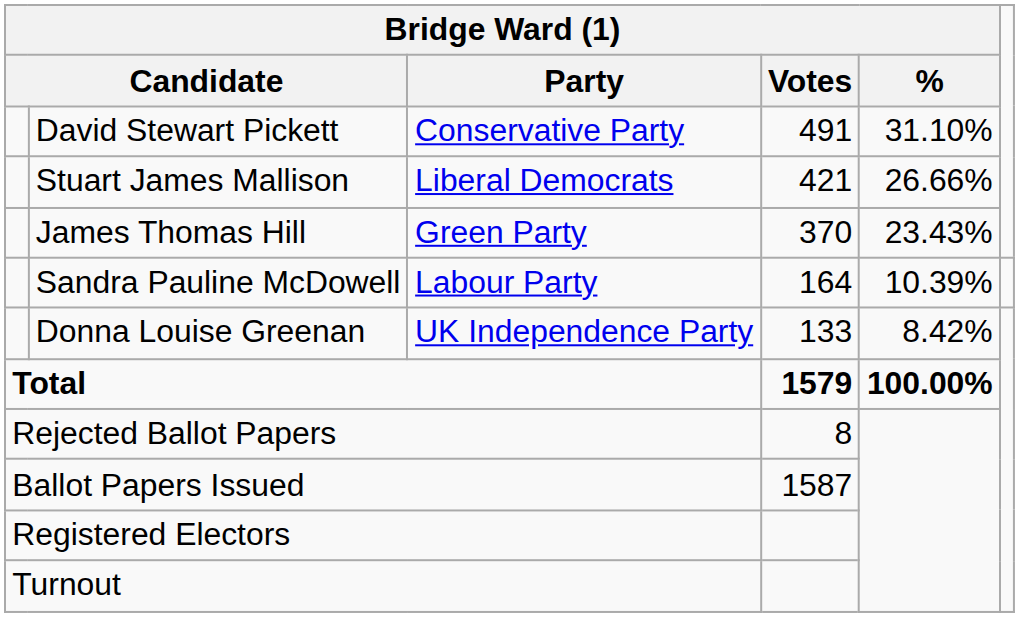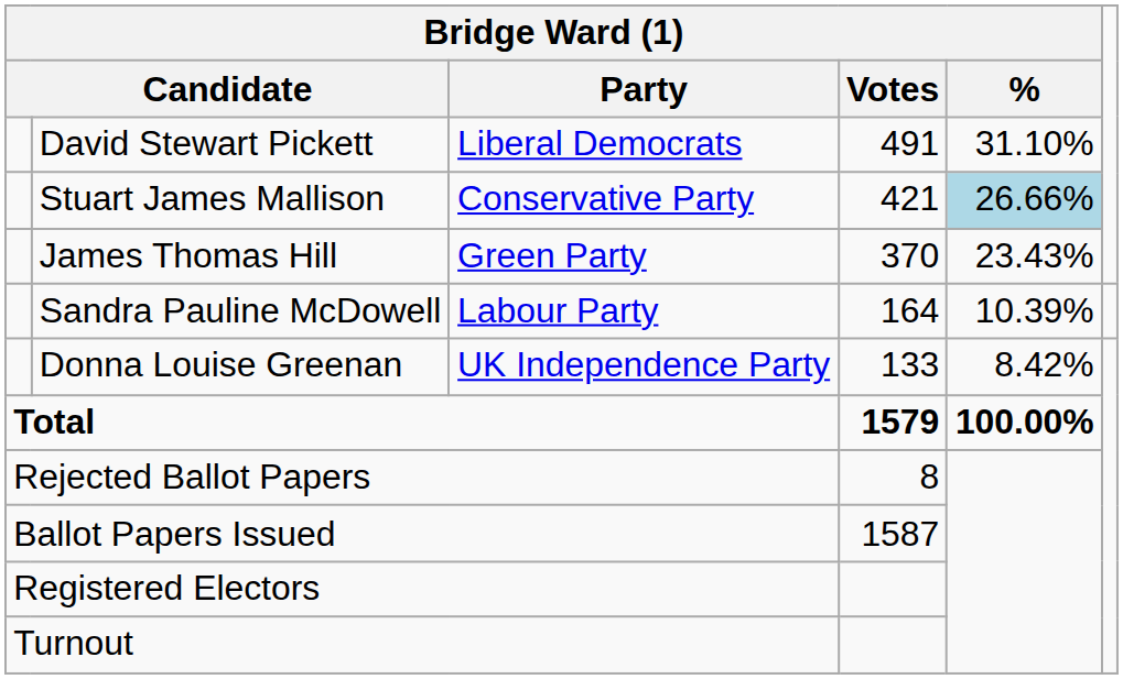 <table class="wikitable" border="1" style="text-align:right; font-size:100%">
 <tr>
 <th align=center colspan=5>Bridge Ward (1)</th>
 </tr>
 <tr>
 <th align=left colspan=2>Candidate</th>
 <th align=left>Party</th>
 <th align=center>Votes</th>
 <th align=center>%</th>
 </tr>
 <tr>
 <td bgcolor=> </td>
 <td align=left>David Stewart Pickett</td>
-<td align=left><a href='#'>Conservative Party</a></td>
+<td align=left><a href='#'>Liberal Democrats</a></td>
 <td>491</td>
 <td>31.10%</td>
 </tr>
 <tr>
 <td bgcolor=> </td>
 <td align=left>Stuart James Mallison</td>
-<td align=left><a href='#'>Liberal Democrats</a></td>
+<td align=left><a href='#'>Conservative Party</a></td>
 <td>421</td>
-<td>26.66%</td>
+<td style="background: lightblue;">26.66%</td>
 </tr>
 <tr>
 <td bgcolor=> </td>
 <td align=left>James Thomas Hill</td>
 <td align=left><a href='#'>Green Party</a></td>
 <td>370</td>
 <td>23.43%</td>
 </tr>
 <tr>
 <td bgcolor=> </td>
 <td align=left>Sandra Pauline McDowell</td>
 <td align=left><a href='#'>Labour Party</a></td>
 <td>164</td>
 <td>10.39%</td>
 <td></td>
 </tr>
 <tr>
 <td bgcolor=> </td>
 <td align=left>Donna Louise Greenan</td>
 <td align=left><a href='#'>UK Independence Party</a></td>
 <td>133</td>
 <td>8.42%</td>
 </tr>
 <tr>
 <td align=left colspan=3><strong>Total</strong></td>
 <td><strong>1579</strong></td>
 <td><strong>100.00%</strong></td>
 </tr>
 <tr>
 <td align=left colspan=3>Rejected Ballot Papers</td>
 <td>8</td>
 <td rowspan=4></td>
 </tr>
 <tr>
 <td align=left colspan=3>Ballot Papers Issued</td>
 <td>1587</td>
 </tr>
 <tr>
 <td align=left colspan=3>Registered Electors</td>
 <td></td>
 </tr>
 <tr>
 <td align=left colspan=3>Turnout</td>
 <td></td>
 </tr>
 </table>
